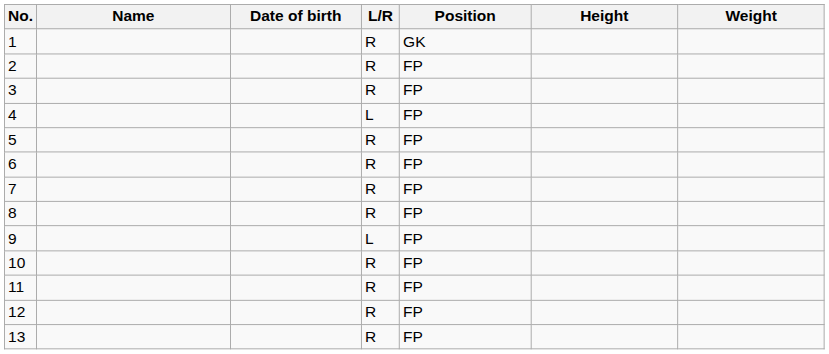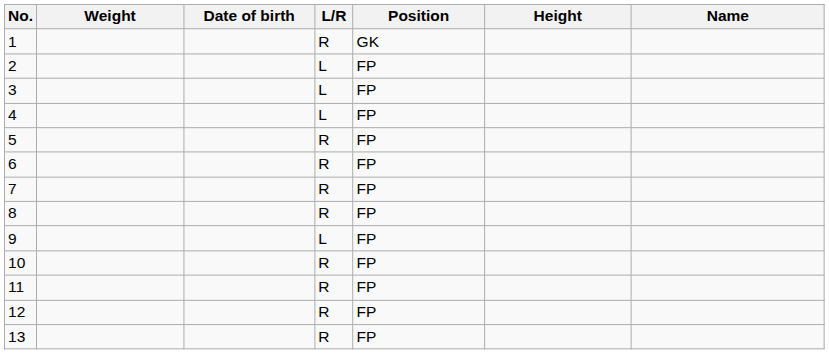 <table class=wikitable sortable style=font-size:100%; text-align:center;>
 <tr>
 <th>No.</th>
-<th style=width:12em>Name</th>
+<th style=width:9em>Weight</th>
 <th style=width:8em>Date of birth</th>
 <th style=width:2em>L/R</th>
 <th style=width:8em>Position</th>
 <th style=width:9em>Height</th>
-<th style=width:9em>Weight</th>
+<th style=width:12em>Name</th>
 </tr>
 <tr>
 <td>1</td>
-<td align=left></td>
+<td></td>
 <td></td>
 <td>R</td>
 <td>GK</td>
 <td></td>
-<td></td>
+<td align=left></td>
 </tr>
 <tr>
 <td>2</td>
+<td></td>
+<td></td>
+<td>L</td>
+<td>FP</td>
+<td></td>
 <td align=left></td>
+</tr>
+<tr>
+<td>3</td>
+<td></td>
+<td></td>
+<td>L</td>
+<td>FP</td>
+<td></td>
+<td align=left></td>
+</tr>
+<tr>
+<td>4</td>
+<td></td>
+<td></td>
+<td>L</td>
+<td>FP</td>
+<td></td>
+<td align=left></td>
+</tr>
+<tr>
+<td>5</td>
+<td></td>
 <td></td>
 <td>R</td>
 <td>FP</td>
 <td></td>
-<td></td>
+<td align=left></td>
 </tr>
 <tr>
-<td>3</td>
-<td align=left></td>
+<td>6</td>
+<td></td>
 <td></td>
 <td>R</td>
 <td>FP</td>
 <td></td>
-<td></td>
+<td align=left></td>
 </tr>
 <tr>
-<td>4</td>
+<td>7</td>
+<td></td>
+<td></td>
+<td>R</td>
+<td>FP</td>
+<td></td>
 <td align=left></td>
+</tr>
+<tr>
+<td>8</td>
+<td></td>
+<td></td>
+<td>R</td>
+<td>FP</td>
+<td></td>
+<td align=left></td>
+</tr>
+<tr>
+<td>9</td>
+<td></td>
 <td></td>
 <td>L</td>
 <td>FP</td>
 <td></td>
-<td></td>
+<td align=left></td>
 </tr>
 <tr>
-<td>5</td>
-<td align=left></td>
+<td>10</td>
+<td></td>
 <td></td>
 <td>R</td>
 <td>FP</td>
 <td></td>
-<td></td>
+<td align=left></td>
 </tr>
 <tr>
-<td>6</td>
-<td align=left></td>
+<td>11</td>
+<td></td>
 <td></td>
 <td>R</td>
 <td>FP</td>
 <td></td>
-<td></td>
+<td align=left></td>
 </tr>
 <tr>
-<td>7</td>
-<td align=left></td>
+<td>12</td>
+<td></td>
 <td></td>
 <td>R</td>
 <td>FP</td>
 <td></td>
-<td></td>
+<td align=left></td>
 </tr>
 <tr>
-<td>8</td>
-<td align=left></td>
+<td>13</td>
+<td></td>
 <td></td>
 <td>R</td>
 <td>FP</td>
 <td></td>
-<td></td>
-</tr>
-<tr>
-<td>9</td>
 <td align=left></td>
-<td></td>
-<td>L</td>
-<td>FP</td>
-<td></td>
-<td></td>
-</tr>
-<tr>
-<td>10</td>
-<td align=left></td>
-<td></td>
-<td>R</td>
-<td>FP</td>
-<td></td>
-<td></td>
-</tr>
-<tr>
-<td>11</td>
-<td align=left></td>
-<td></td>
-<td>R</td>
-<td>FP</td>
-<td></td>
-<td></td>
-</tr>
-<tr>
-<td>12</td>
-<td align=left></td>
-<td></td>
-<td>R</td>
-<td>FP</td>
-<td></td>
-<td></td>
-</tr>
-<tr>
-<td>13</td>
-<td align=left></td>
-<td></td>
-<td>R</td>
-<td>FP</td>
-<td></td>
-<td></td>
 </tr>
 </table>
